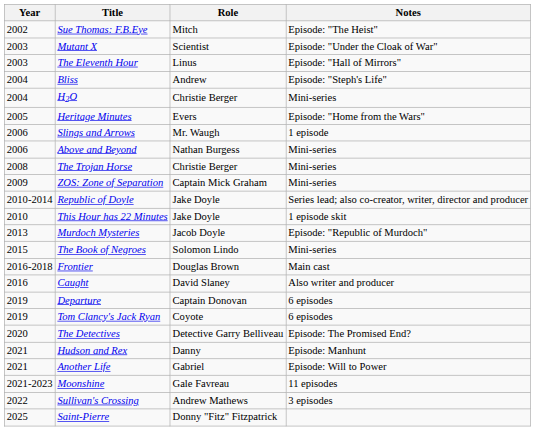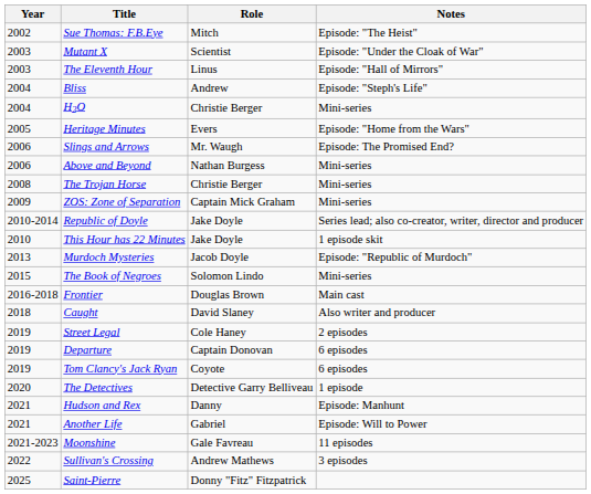 <table class="wikitable sortable">
 <tr>
 <th>Year</th>
 <th>Title</th>
 <th>Role</th>
 <th class="unsortable">Notes</th>
 </tr>
 <tr>
 <td>2002</td>
 <td><em><a href='#'>Sue Thomas: F.B.Eye</a></em></td>
 <td>Mitch</td>
 <td>Episode: "The Heist"</td>
 </tr>
 <tr>
 <td>2003</td>
 <td><em><a href='#'>Mutant X</a></em></td>
 <td>Scientist</td>
 <td>Episode: "Under the Cloak of War"</td>
 </tr>
 <tr>
 <td>2003</td>
 <td data-sort-value="Eleventh Hour, The"><em><a href='#'>The Eleventh Hour</a></em></td>
 <td>Linus</td>
 <td>Episode: "Hall of Mirrors"</td>
 </tr>
 <tr>
 <td>2004</td>
 <td><em><a href='#'>Bliss</a></em></td>
 <td>Andrew</td>
 <td>Episode: "Steph's Life"</td>
 </tr>
 <tr>
 <td>2004</td>
 <td><em><a href='#'>H<sub>2</sub>O</a></em></td>
 <td>Christie Berger</td>
 <td>Mini-series</td>
 </tr>
 <tr>
 <td>2005</td>
 <td><em><a href='#'>Heritage Minutes</a></em></td>
 <td>Evers</td>
 <td>Episode: "Home from the Wars"</td>
 </tr>
 <tr>
 <td>2006</td>
 <td><em><a href='#'>Slings and Arrows</a></em></td>
 <td>Mr. Waugh</td>
-<td>1 episode</td>
+<td>Episode: The Promised End?</td>
 </tr>
 <tr>
 <td>2006</td>
 <td><em><a href='#'>Above and Beyond</a></em></td>
 <td>Nathan Burgess</td>
 <td>Mini-series</td>
 </tr>
 <tr>
 <td>2008</td>
 <td data-sort-value="Trojan Horse, The"><em><a href='#'>The Trojan Horse</a></em></td>
 <td>Christie Berger</td>
 <td>Mini-series</td>
 </tr>
 <tr>
 <td>2009</td>
 <td><em><a href='#'>ZOS: Zone of Separation</a></em></td>
 <td>Captain Mick Graham</td>
 <td>Mini-series</td>
 </tr>
 <tr>
 <td>2010-2014</td>
 <td><em><a href='#'>Republic of Doyle</a></em></td>
 <td>Jake Doyle</td>
 <td>Series lead; also co-creator, writer, director and producer</td>
 </tr>
 <tr>
 <td>2010</td>
 <td><em><a href='#'>This Hour has 22 Minutes</a></em></td>
 <td>Jake Doyle</td>
 <td>1 episode skit</td>
 </tr>
 <tr>
 <td>2013</td>
 <td><em><a href='#'>Murdoch Mysteries</a></em></td>
 <td>Jacob Doyle</td>
 <td>Episode: "Republic of Murdoch"</td>
 </tr>
 <tr>
 <td>2015</td>
 <td data-sort-value="Book of Negroes, The"><em><a href='#'>The Book of Negroes</a></em></td>
 <td>Solomon Lindo</td>
 <td>Mini-series</td>
 </tr>
 <tr>
 <td>2016-2018</td>
 <td><em><a href='#'>Frontier</a></em></td>
 <td>Douglas Brown</td>
 <td>Main cast</td>
 </tr>
 <tr>
-<td>2016</td>
+<td>2018</td>
 <td><em><a href='#'>Caught</a></em></td>
 <td>David Slaney</td>
 <td>Also writer and producer</td>
+</tr>
+<tr>
+<td>2019</td>
+<td><em><a href='#'>Street Legal</a></em></td>
+<td>Cole Haney</td>
+<td>2 episodes</td>
 </tr>
 <tr>
 <td>2019</td>
 <td><em><a href='#'>Departure</a></em></td>
 <td>Captain Donovan</td>
 <td>6 episodes</td>
 </tr>
 <tr>
 <td>2019</td>
 <td><em><a href='#'>Tom Clancy's Jack Ryan</a></em></td>
 <td>Coyote</td>
 <td>6 episodes</td>
 </tr>
 <tr>
 <td>2020</td>
 <td data-sort-value="Detectives, The"><em><a href='#'>The Detectives</a></em></td>
 <td>Detective Garry Belliveau</td>
-<td>Episode: The Promised End?</td>
+<td>1 episode</td>
 </tr>
 <tr>
 <td>2021</td>
 <td><em><a href='#'>Hudson and Rex</a></em></td>
 <td>Danny</td>
 <td>Episode: Manhunt</td>
 </tr>
 <tr>
 <td>2021</td>
 <td><em><a href='#'>Another Life</a></em></td>
 <td>Gabriel</td>
 <td>Episode: Will to Power</td>
 </tr>
 <tr>
 <td>2021-2023</td>
 <td><em><a href='#'>Moonshine</a></em></td>
 <td>Gale Favreau</td>
 <td>11 episodes</td>
 </tr>
 <tr>
 <td>2022</td>
 <td><em><a href='#'>Sullivan's Crossing</a></em></td>
 <td>Andrew Mathews</td>
 <td>3 episodes</td>
 </tr>
 <tr>
 <td>2025</td>
 <td><em><a href='#'>Saint-Pierre</a></em></td>
 <td>Donny "Fitz" Fitzpatrick</td>
 </tr>
 </table>
